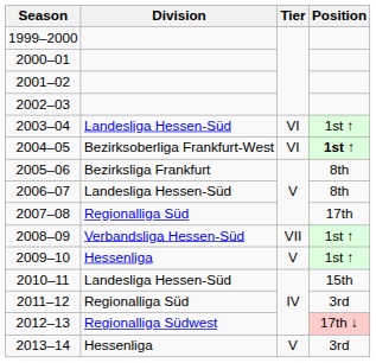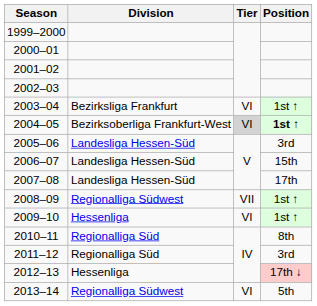 <table class="wikitable">
 <tr>
 <th>Season</th>
 <th>Division</th>
 <th>Tier</th>
 <th>Position</th>
 </tr>
 <tr align="center">
 <td>1999–2000</td>
 <td align="left"></td>
 <td rowspan=4></td>
 <td></td>
 </tr>
 <tr align="center">
 <td>2000–01</td>
 <td align="left"></td>
 <td></td>
 </tr>
 <tr align="center">
 <td>2001–02</td>
 <td align="left"></td>
 <td></td>
 </tr>
 <tr align="center">
 <td>2002–03</td>
 <td align="left"></td>
 <td></td>
 </tr>
 <tr align="center">
 <td>2003–04</td>
-<td align="left"><a href='#'>Landesliga Hessen-Süd</a></td>
+<td align="left">Bezirksliga Frankfurt</td>
 <td>VI</td>
 <td style="background:#ddffdd">1st ↑</td>
 </tr>
 <tr align="center">
 <td>2004–05</td>
 <td align="left">Bezirksoberliga Frankfurt-West</td>
-<td>VI</td>
+<td style="background: lightgrey;">VI</td>
 <td style="background:#ddffdd"><strong>1st ↑</strong></td>
 </tr>
 <tr align="center">
 <td>2005–06</td>
-<td align="left">Bezirksliga Frankfurt</td>
+<td align="left"><a href='#'>Landesliga Hessen-Süd</a></td>
 <td rowspan=3>V</td>
-<td>8th</td>
+<td>3rd</td>
 </tr>
 <tr align="center">
 <td>2006–07</td>
 <td align="left">Landesliga Hessen-Süd</td>
-<td>8th</td>
+<td>15th</td>
 </tr>
 <tr align="center">
 <td>2007–08</td>
-<td align="left"><a href='#'>Regionalliga Süd</a></td>
+<td align="left">Landesliga Hessen-Süd</td>
 <td>17th</td>
 </tr>
 <tr align="center">
 <td>2008–09</td>
-<td align="left"><a href='#'>Verbandsliga Hessen-Süd</a></td>
+<td align="left"><a href='#'>Regionalliga Südwest</a></td>
 <td>VII</td>
 <td style="background:#ddffdd">1st ↑</td>
 </tr>
 <tr align="center">
 <td>2009–10</td>
 <td align="left"><a href='#'>Hessenliga</a></td>
-<td>V</td>
+<td>VI</td>
 <td style="background:#ddffdd">1st ↑</td>
 </tr>
 <tr align="center">
 <td>2010–11</td>
-<td align="left">Landesliga Hessen-Süd</td>
+<td align="left"><a href='#'>Regionalliga Süd</a></td>
 <td rowspan=3>IV</td>
-<td>15th</td>
+<td>8th</td>
 </tr>
 <tr align="center">
 <td>2011–12</td>
 <td align="left">Regionalliga Süd</td>
 <td>3rd</td>
 </tr>
 <tr align="center">
 <td>2012–13</td>
-<td align="left"><a href='#'>Regionalliga Südwest</a></td>
+<td align="left">Hessenliga</td>
 <td style="background:#ffcccc">17th ↓</td>
 </tr>
 <tr align="center">
 <td>2013–14</td>
-<td align="left">Hessenliga</td>
-<td>V</td>
-<td>3rd</td>
+<td align="left"><a href='#'>Regionalliga Südwest</a></td>
+<td>VI</td>
+<td>5th</td>
 </tr>
 </table>
